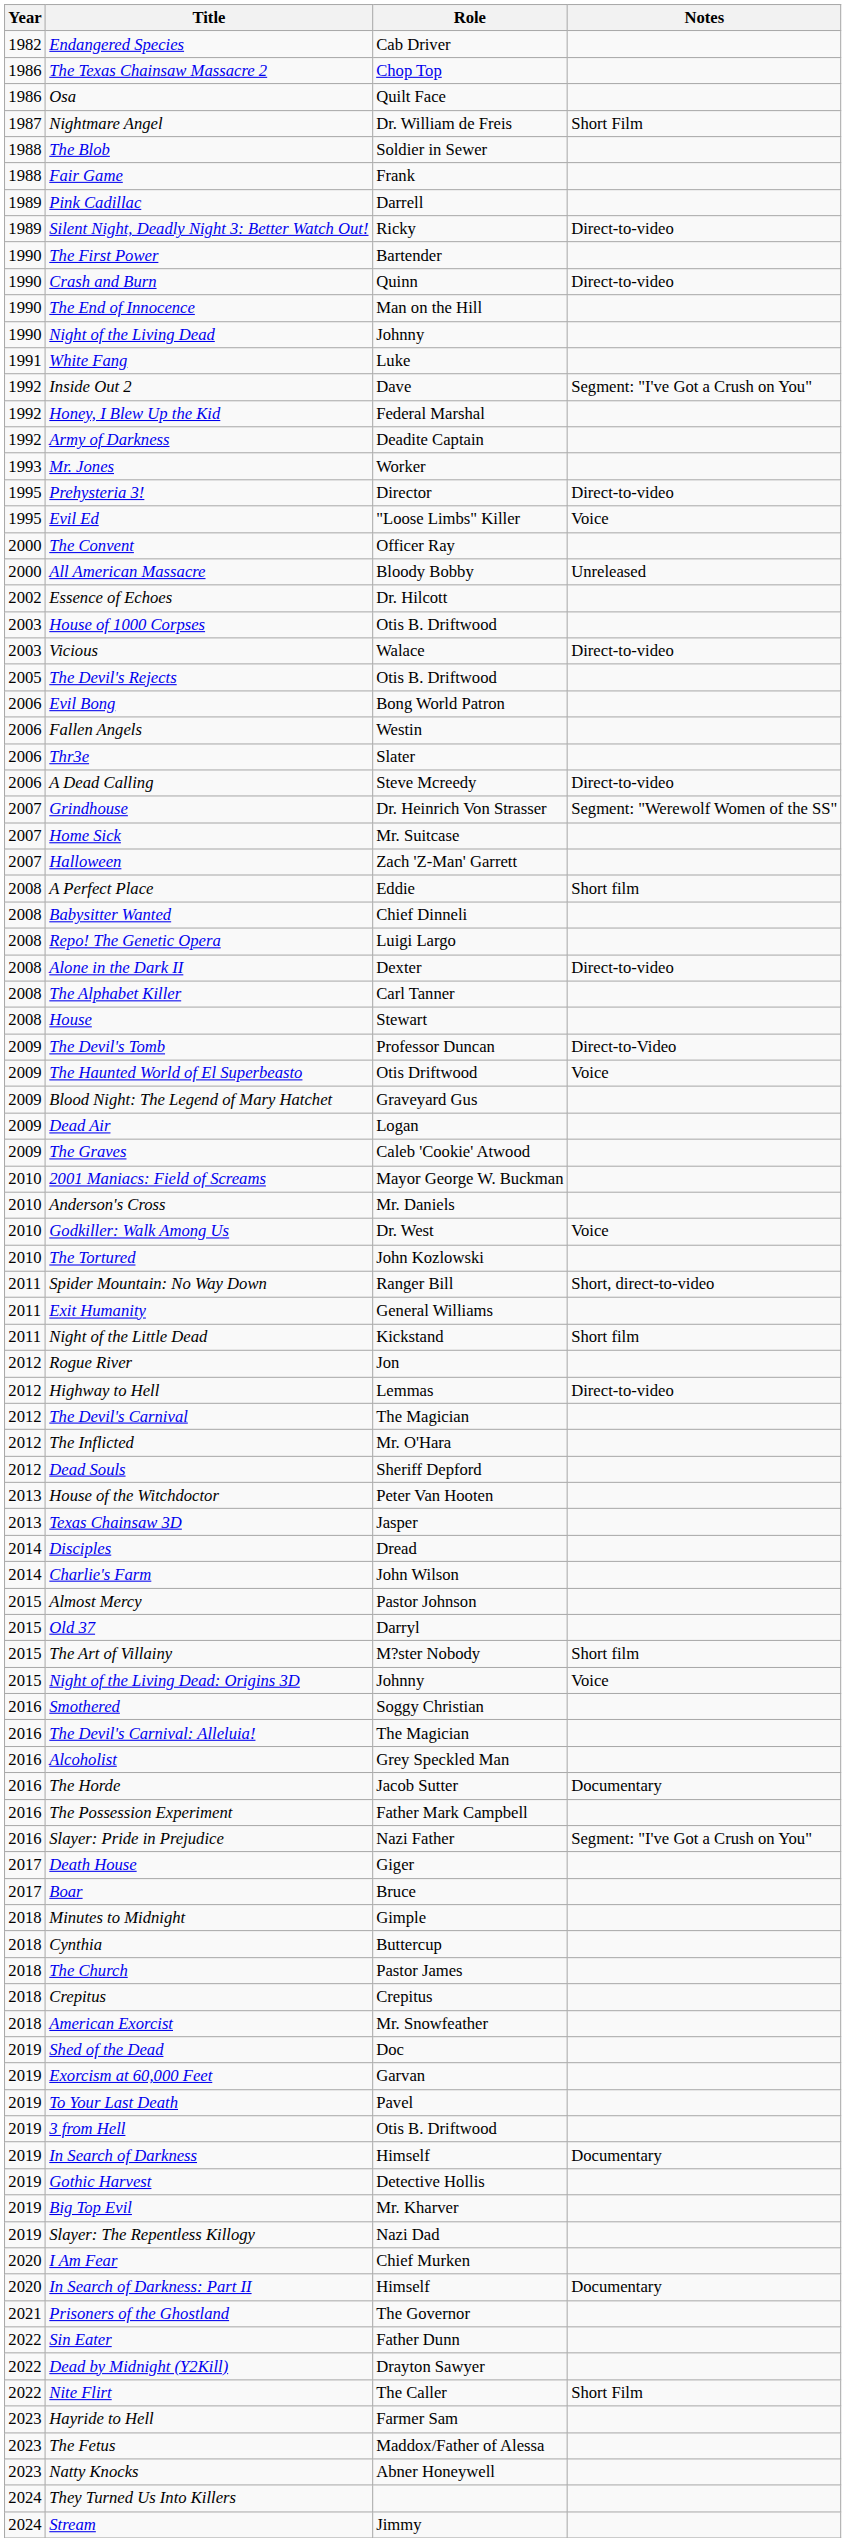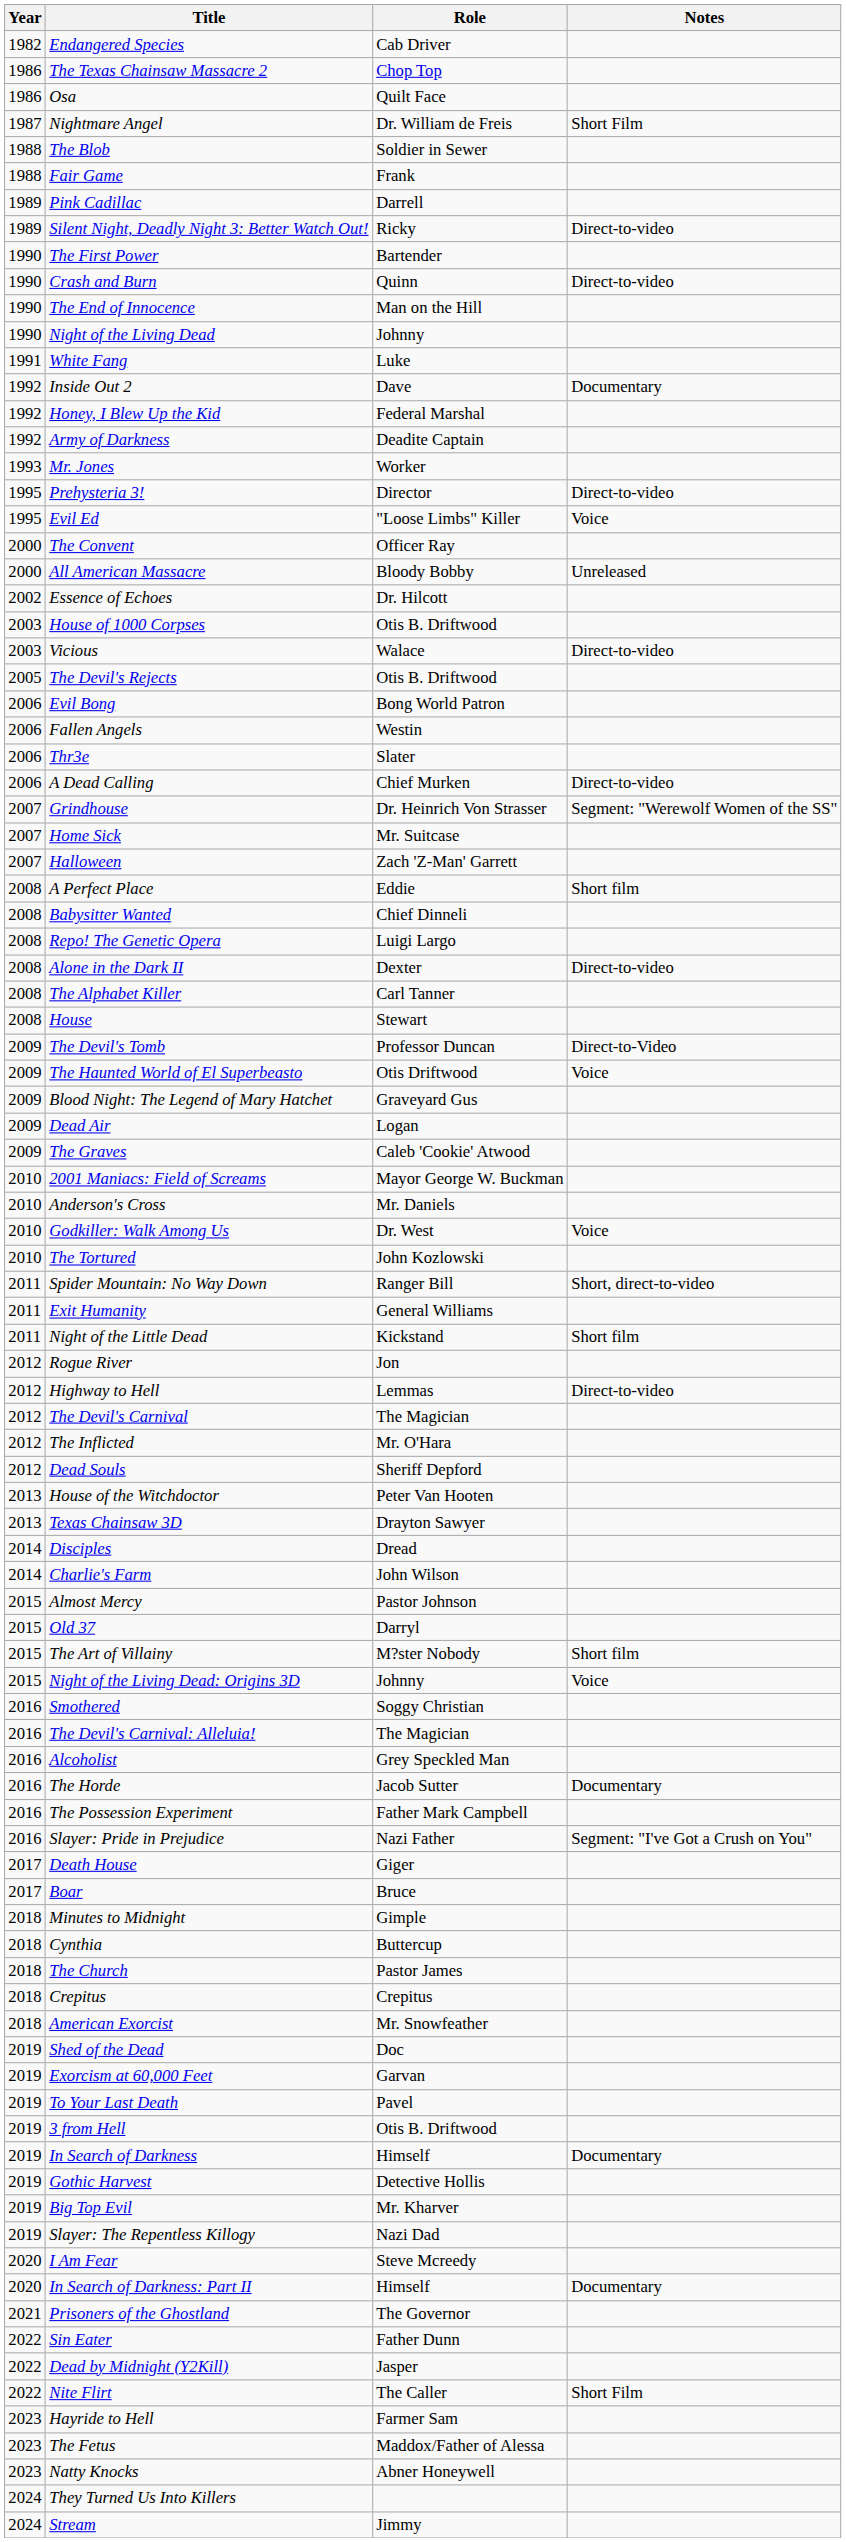 <table class="wikitable sortable">
 <tr>
 <th>Year</th>
 <th>Title</th>
 <th>Role</th>
 <th class="unsortable">Notes</th>
 </tr>
 <tr>
 <td>1982</td>
 <td><em><a href='#'>Endangered Species</a></em></td>
 <td>Cab Driver</td>
 <td></td>
 </tr>
 <tr>
 <td>1986</td>
 <td><em><a href='#'>The Texas Chainsaw Massacre 2</a></em></td>
 <td><a href='#'>Chop Top</a></td>
 <td></td>
 </tr>
 <tr>
 <td>1986</td>
 <td><em>Osa</em></td>
 <td>Quilt Face</td>
 <td></td>
 </tr>
 <tr>
 <td>1987</td>
 <td><em>Nightmare Angel</em></td>
 <td>Dr. William de Freis</td>
 <td>Short Film</td>
 </tr>
 <tr>
 <td>1988</td>
 <td><em><a href='#'>The Blob</a></em></td>
 <td>Soldier in Sewer</td>
 <td></td>
 </tr>
 <tr>
 <td>1988</td>
 <td><em><a href='#'>Fair Game</a></em></td>
 <td>Frank</td>
 <td></td>
 </tr>
 <tr>
 <td>1989</td>
 <td><em><a href='#'>Pink Cadillac</a></em></td>
 <td>Darrell</td>
 <td></td>
 </tr>
 <tr>
 <td>1989</td>
 <td><em><a href='#'>Silent Night, Deadly Night 3: Better Watch Out!</a></em></td>
 <td>Ricky</td>
 <td>Direct-to-video</td>
 </tr>
 <tr>
 <td>1990</td>
 <td><em><a href='#'>The First Power</a></em></td>
 <td>Bartender</td>
 <td></td>
 </tr>
 <tr>
 <td>1990</td>
 <td><em><a href='#'>Crash and Burn</a></em></td>
 <td>Quinn</td>
 <td>Direct-to-video</td>
 </tr>
 <tr>
 <td>1990</td>
 <td><em><a href='#'>The End of Innocence</a></em></td>
 <td>Man on the Hill</td>
 <td></td>
 </tr>
 <tr>
 <td>1990</td>
 <td><em><a href='#'>Night of the Living Dead</a></em></td>
 <td>Johnny</td>
 <td></td>
 </tr>
 <tr>
 <td>1991</td>
 <td><em><a href='#'>White Fang</a></em></td>
 <td>Luke</td>
 <td></td>
 </tr>
 <tr>
 <td>1992</td>
 <td><em>Inside Out 2</em></td>
 <td>Dave</td>
-<td>Segment: "I've Got a Crush on You"</td>
+<td>Documentary</td>
 </tr>
 <tr>
 <td>1992</td>
 <td><em><a href='#'>Honey, I Blew Up the Kid</a></em></td>
 <td>Federal Marshal</td>
 <td></td>
 </tr>
 <tr>
 <td>1992</td>
 <td><em><a href='#'>Army of Darkness</a></em></td>
 <td>Deadite Captain</td>
 <td></td>
 </tr>
 <tr>
 <td>1993</td>
 <td><em><a href='#'>Mr. Jones</a></em></td>
 <td>Worker</td>
 <td></td>
 </tr>
 <tr>
 <td>1995</td>
 <td><em><a href='#'>Prehysteria 3!</a></em></td>
 <td>Director</td>
 <td>Direct-to-video</td>
 </tr>
 <tr>
 <td>1995</td>
 <td><em><a href='#'>Evil Ed</a></em></td>
 <td>"Loose Limbs" Killer</td>
 <td>Voice</td>
 </tr>
 <tr>
 <td>2000</td>
 <td><em><a href='#'>The Convent</a></em></td>
 <td>Officer Ray</td>
 <td></td>
 </tr>
 <tr>
 <td>2000</td>
 <td><em><a href='#'>All American Massacre</a></em></td>
 <td>Bloody Bobby</td>
 <td>Unreleased</td>
 </tr>
 <tr>
 <td>2002</td>
 <td><em>Essence of Echoes</em></td>
 <td>Dr. Hilcott</td>
 <td></td>
 </tr>
 <tr>
 <td>2003</td>
 <td><em><a href='#'>House of 1000 Corpses</a></em></td>
 <td>Otis B. Driftwood</td>
 <td></td>
 </tr>
 <tr>
 <td>2003</td>
 <td><em>Vicious</em></td>
 <td>Walace</td>
 <td>Direct-to-video</td>
 </tr>
 <tr>
 <td>2005</td>
 <td><em><a href='#'>The Devil's Rejects</a></em></td>
 <td>Otis B. Driftwood</td>
 <td></td>
 </tr>
 <tr>
 <td>2006</td>
 <td><em><a href='#'>Evil Bong</a></em></td>
 <td>Bong World Patron</td>
 <td></td>
 </tr>
 <tr>
 <td>2006</td>
 <td><em>Fallen Angels</em></td>
 <td>Westin</td>
 <td></td>
 </tr>
 <tr>
 <td>2006</td>
 <td><em><a href='#'>Thr3e</a></em></td>
 <td>Slater</td>
 <td></td>
 </tr>
 <tr>
 <td>2006</td>
 <td><em>A Dead Calling</em></td>
-<td>Steve Mcreedy</td>
+<td>Chief Murken</td>
 <td>Direct-to-video</td>
 </tr>
 <tr>
 <td>2007</td>
 <td><em><a href='#'>Grindhouse</a></em></td>
 <td>Dr. Heinrich Von Strasser</td>
 <td>Segment: "Werewolf Women of the SS"</td>
 </tr>
 <tr>
 <td>2007</td>
 <td><em><a href='#'>Home Sick</a></em></td>
 <td>Mr. Suitcase</td>
 <td></td>
 </tr>
 <tr>
 <td>2007</td>
 <td><em><a href='#'>Halloween</a></em></td>
 <td>Zach 'Z-Man' Garrett</td>
 <td></td>
 </tr>
 <tr>
 <td>2008</td>
 <td><em>A Perfect Place</em></td>
 <td>Eddie</td>
 <td>Short film</td>
 </tr>
 <tr>
 <td>2008</td>
 <td><em><a href='#'>Babysitter Wanted</a></em></td>
 <td>Chief Dinneli</td>
 <td></td>
 </tr>
 <tr>
 <td>2008</td>
 <td><em><a href='#'>Repo! The Genetic Opera</a></em></td>
 <td>Luigi Largo</td>
 <td></td>
 </tr>
 <tr>
 <td>2008</td>
 <td><em><a href='#'>Alone in the Dark II</a></em></td>
 <td>Dexter</td>
 <td>Direct-to-video</td>
 </tr>
 <tr>
 <td>2008</td>
 <td><em><a href='#'>The Alphabet Killer</a></em></td>
 <td>Carl Tanner</td>
 <td></td>
 </tr>
 <tr>
 <td>2008</td>
 <td><em><a href='#'>House</a></em></td>
 <td>Stewart</td>
 <td></td>
 </tr>
 <tr>
 <td>2009</td>
 <td><em><a href='#'>The Devil's Tomb</a></em></td>
 <td>Professor Duncan</td>
 <td>Direct-to-Video</td>
 </tr>
 <tr>
 <td>2009</td>
 <td><em><a href='#'>The Haunted World of El Superbeasto</a></em></td>
 <td>Otis Driftwood</td>
 <td>Voice</td>
 </tr>
 <tr>
 <td>2009</td>
 <td><em>Blood Night: The Legend of Mary Hatchet</em></td>
 <td>Graveyard Gus</td>
 <td></td>
 </tr>
 <tr>
 <td>2009</td>
 <td><em><a href='#'>Dead Air</a></em></td>
 <td>Logan</td>
 <td></td>
 </tr>
 <tr>
 <td>2009</td>
 <td><em><a href='#'>The Graves</a></em></td>
 <td>Caleb 'Cookie' Atwood</td>
 <td></td>
 </tr>
 <tr>
 <td>2010</td>
 <td><em><a href='#'>2001 Maniacs: Field of Screams</a></em></td>
 <td>Mayor George W. Buckman</td>
 <td></td>
 </tr>
 <tr>
 <td>2010</td>
 <td><em>Anderson's Cross</em></td>
 <td>Mr. Daniels</td>
 <td></td>
 </tr>
 <tr>
 <td>2010</td>
 <td><em><a href='#'>Godkiller: Walk Among Us</a></em></td>
 <td>Dr. West</td>
 <td>Voice</td>
 </tr>
 <tr>
 <td>2010</td>
 <td><em><a href='#'>The Tortured</a></em></td>
 <td>John Kozlowski</td>
 <td></td>
 </tr>
 <tr>
 <td>2011</td>
 <td><em>Spider Mountain: No Way Down</em></td>
 <td>Ranger Bill</td>
 <td>Short, direct-to-video</td>
 </tr>
 <tr>
 <td>2011</td>
 <td><em><a href='#'>Exit Humanity</a></em></td>
 <td>General Williams</td>
 <td></td>
 </tr>
 <tr>
 <td>2011</td>
 <td><em>Night of the Little Dead</em></td>
 <td>Kickstand</td>
 <td>Short film</td>
 </tr>
 <tr>
 <td>2012</td>
 <td><em>Rogue River</em></td>
 <td>Jon</td>
 <td></td>
 </tr>
 <tr>
 <td>2012</td>
 <td><em>Highway to Hell</em></td>
 <td>Lemmas</td>
 <td>Direct-to-video</td>
 </tr>
 <tr>
 <td>2012</td>
 <td><em><a href='#'>The Devil's Carnival</a></em></td>
 <td>The Magician</td>
 <td></td>
 </tr>
 <tr>
 <td>2012</td>
 <td><em>The Inflicted</em></td>
 <td>Mr. O'Hara</td>
 <td></td>
 </tr>
 <tr>
 <td>2012</td>
 <td><em><a href='#'>Dead Souls</a></em></td>
 <td>Sheriff Depford</td>
 <td></td>
 </tr>
 <tr>
 <td>2013</td>
 <td><em>House of the Witchdoctor</em></td>
 <td>Peter Van Hooten</td>
 <td></td>
 </tr>
 <tr>
 <td>2013</td>
 <td><em><a href='#'>Texas Chainsaw 3D</a></em></td>
-<td>Jasper</td>
+<td>Drayton Sawyer</td>
 <td></td>
 </tr>
 <tr>
 <td>2014</td>
 <td><em><a href='#'>Disciples</a></em></td>
 <td>Dread</td>
 <td></td>
 </tr>
 <tr>
 <td>2014</td>
 <td><em><a href='#'>Charlie's Farm</a></em></td>
 <td>John Wilson</td>
 <td></td>
 </tr>
 <tr>
 <td>2015</td>
 <td><em>Almost Mercy</em></td>
 <td>Pastor Johnson</td>
 <td></td>
 </tr>
 <tr>
 <td>2015</td>
 <td><em><a href='#'>Old 37</a></em></td>
 <td>Darryl</td>
 <td></td>
 </tr>
 <tr>
 <td>2015</td>
 <td><em>The Art of Villainy</em></td>
 <td>M?ster Nobody</td>
 <td>Short film</td>
 </tr>
 <tr>
 <td>2015</td>
 <td><em><a href='#'>Night of the Living Dead: Origins 3D</a></em></td>
 <td>Johnny</td>
 <td>Voice</td>
 </tr>
 <tr>
 <td>2016</td>
 <td><em><a href='#'>Smothered</a></em></td>
 <td>Soggy Christian</td>
 <td></td>
 </tr>
 <tr>
 <td>2016</td>
 <td><em><a href='#'>The Devil's Carnival: Alleluia!</a></em></td>
 <td>The Magician</td>
 <td></td>
 </tr>
 <tr>
 <td>2016</td>
 <td><em><a href='#'>Alcoholist</a></em></td>
 <td>Grey Speckled Man</td>
 <td></td>
 </tr>
 <tr>
 <td>2016</td>
 <td><em>The Horde</em></td>
 <td>Jacob Sutter</td>
 <td>Documentary</td>
 </tr>
 <tr>
 <td>2016</td>
 <td><em>The Possession Experiment</em></td>
 <td>Father Mark Campbell</td>
 <td></td>
 </tr>
 <tr>
 <td>2016</td>
 <td><em>Slayer: Pride in Prejudice</em></td>
 <td>Nazi Father</td>
 <td>Segment: "I've Got a Crush on You"</td>
 </tr>
 <tr>
 <td>2017</td>
 <td><em><a href='#'>Death House</a></em></td>
 <td>Giger</td>
 <td></td>
 </tr>
 <tr>
 <td>2017</td>
 <td><em><a href='#'>Boar</a></em></td>
 <td>Bruce</td>
 <td></td>
 </tr>
 <tr>
 <td>2018</td>
 <td><em>Minutes to Midnight</em></td>
 <td>Gimple</td>
 <td></td>
 </tr>
 <tr>
 <td>2018</td>
 <td><em>Cynthia</em></td>
 <td>Buttercup</td>
 <td></td>
 </tr>
 <tr>
 <td>2018</td>
 <td><em><a href='#'>The Church</a></em></td>
 <td>Pastor James</td>
 <td></td>
 </tr>
 <tr>
 <td>2018</td>
 <td><em>Crepitus</em></td>
 <td>Crepitus</td>
 <td></td>
 </tr>
 <tr>
 <td>2018</td>
 <td><em><a href='#'>American Exorcist</a></em></td>
 <td>Mr. Snowfeather</td>
 <td></td>
 </tr>
 <tr>
 <td>2019</td>
 <td><em><a href='#'>Shed of the Dead</a></em></td>
 <td>Doc</td>
 <td></td>
 </tr>
 <tr>
 <td>2019</td>
 <td><em><a href='#'>Exorcism at 60,000 Feet</a></em></td>
 <td>Garvan</td>
 <td></td>
 </tr>
 <tr>
 <td>2019</td>
 <td><em><a href='#'>To Your Last Death</a></em></td>
 <td>Pavel</td>
 <td></td>
 </tr>
 <tr>
 <td>2019</td>
 <td><em><a href='#'>3 from Hell</a></em></td>
 <td>Otis B. Driftwood</td>
 <td></td>
 </tr>
 <tr>
 <td>2019</td>
 <td><em><a href='#'>In Search of Darkness</a></em></td>
 <td>Himself</td>
 <td>Documentary</td>
 </tr>
 <tr>
 <td>2019</td>
 <td><em><a href='#'>Gothic Harvest</a></em></td>
 <td>Detective Hollis</td>
 <td></td>
 </tr>
 <tr>
 <td>2019</td>
 <td><em><a href='#'>Big Top Evil</a></em></td>
 <td>Mr. Kharver</td>
 <td></td>
 </tr>
 <tr>
 <td>2019</td>
 <td><em>Slayer: The Repentless Killogy</em></td>
 <td>Nazi Dad</td>
 <td></td>
 </tr>
 <tr>
 <td>2020</td>
 <td><em><a href='#'>I Am Fear</a></em></td>
-<td>Chief Murken</td>
+<td>Steve Mcreedy</td>
 <td></td>
 </tr>
 <tr>
 <td>2020</td>
 <td><em><a href='#'>In Search of Darkness: Part II</a></em></td>
 <td>Himself</td>
 <td>Documentary</td>
 </tr>
 <tr>
 <td>2021</td>
 <td><em><a href='#'>Prisoners of the Ghostland</a></em></td>
 <td>The Governor</td>
 <td></td>
 </tr>
 <tr>
 <td>2022</td>
 <td><em><a href='#'>Sin Eater</a></em></td>
 <td>Father Dunn</td>
 <td></td>
 </tr>
 <tr>
 <td>2022</td>
 <td><em><a href='#'>Dead by Midnight (Y2Kill)</a></em></td>
-<td>Drayton Sawyer</td>
+<td>Jasper</td>
 <td></td>
 </tr>
 <tr>
 <td>2022</td>
 <td><em><a href='#'>Nite Flirt</a></em></td>
 <td>The Caller</td>
 <td>Short Film</td>
 </tr>
 <tr>
 <td>2023</td>
 <td><em>Hayride to Hell</em></td>
 <td>Farmer Sam</td>
 <td></td>
 </tr>
 <tr>
 <td>2023</td>
 <td><em>The Fetus</em></td>
 <td>Maddox/Father of Alessa</td>
 <td></td>
 </tr>
 <tr>
 <td>2023</td>
 <td><em>Natty Knocks</em></td>
 <td>Abner Honeywell</td>
 <td></td>
 </tr>
 <tr>
 <td>2024</td>
 <td><em>They Turned Us Into Killers</em></td>
 <td></td>
 <td></td>
 </tr>
 <tr>
 <td>2024</td>
 <td><em><a href='#'>Stream</a></em></td>
 <td>Jimmy</td>
 <td></td>
 </tr>
 </table>
